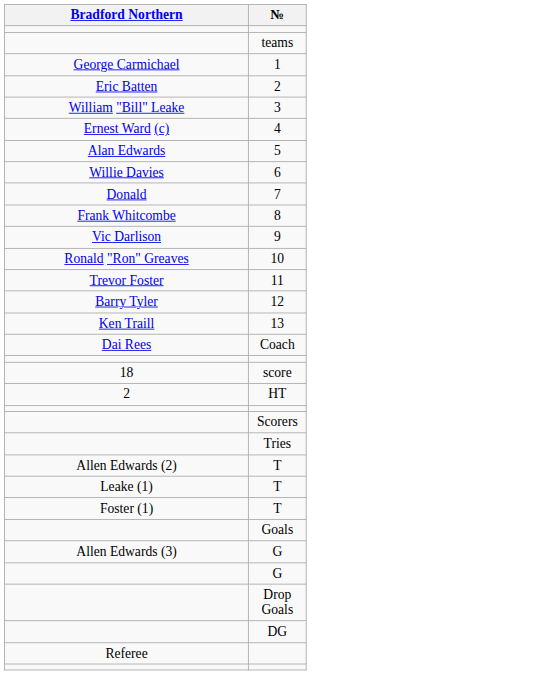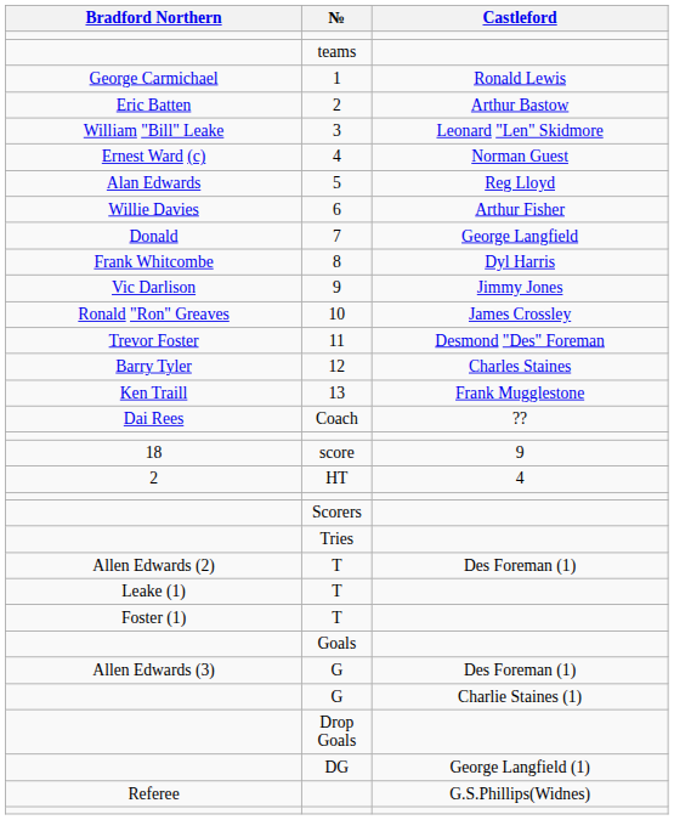 <table class="wikitable" style="text-align:center;">
 <tr>
 <th width=280 abbr=winner><a href='#'>Bradford Northern</a></th>
 <th width=60 abbr="Number">№</th>
+<th width=280 abbr=runner-up><a href='#'>Castleford</a></th>
 </tr>
 <tr>
+<td></td>
 <td></td>
 <td></td>
 </tr>
 <tr>
 <td></td>
 <td>teams</td>
+<td></td>
 </tr>
 <tr>
 <td><a href='#'>George Carmichael</a></td>
 <td>1</td>
+<td><a href='#'>Ronald Lewis</a></td>
 </tr>
 <tr>
 <td><a href='#'>Eric Batten</a></td>
 <td>2</td>
+<td><a href='#'>Arthur Bastow</a></td>
 </tr>
 <tr>
 <td><a href='#'>William</a> <a href='#'>"Bill" Leake</a></td>
 <td>3</td>
+<td><a href='#'>Leonard</a> <a href='#'>"Len" Skidmore</a></td>
 </tr>
 <tr>
 <td><a href='#'>Ernest Ward</a> <a href='#'>(c)</a></td>
 <td>4</td>
+<td><a href='#'>Norman Guest</a></td>
 </tr>
 <tr>
 <td><a href='#'>Alan Edwards</a></td>
 <td>5</td>
+<td><a href='#'>Reg Lloyd</a></td>
 </tr>
 <tr>
 <td><a href='#'>Willie Davies</a></td>
 <td>6</td>
+<td><a href='#'>Arthur Fisher</a></td>
 </tr>
 <tr>
 <td><a href='#'>Donald</a></td>
 <td>7</td>
+<td><a href='#'>George Langfield</a></td>
 </tr>
 <tr>
 <td><a href='#'>Frank Whitcombe</a></td>
 <td>8</td>
+<td><a href='#'>Dyl Harris</a></td>
 </tr>
 <tr>
 <td><a href='#'>Vic Darlison</a></td>
 <td>9</td>
+<td><a href='#'>Jimmy Jones</a></td>
 </tr>
 <tr>
 <td><a href='#'>Ronald</a> <a href='#'>"Ron" Greaves</a></td>
 <td>10</td>
+<td><a href='#'>James Crossley</a></td>
 </tr>
 <tr>
 <td><a href='#'>Trevor Foster</a></td>
 <td>11</td>
+<td><a href='#'>Desmond</a> <a href='#'>"Des" Foreman</a></td>
 </tr>
 <tr>
 <td><a href='#'>Barry Tyler</a></td>
 <td>12</td>
+<td><a href='#'>Charles Staines</a></td>
 </tr>
 <tr>
 <td><a href='#'>Ken Traill</a></td>
 <td>13</td>
+<td><a href='#'>Frank Mugglestone</a></td>
 </tr>
 <tr>
 <td><a href='#'>Dai Rees</a></td>
 <td>Coach</td>
+<td>??</td>
 </tr>
 <tr>
+<td></td>
 <td></td>
 <td></td>
 </tr>
 <tr>
 <td>18</td>
 <td>score</td>
+<td>9</td>
 </tr>
 <tr>
 <td>2</td>
 <td>HT</td>
+<td>4</td>
 </tr>
 <tr>
+<td></td>
 <td></td>
 <td></td>
 </tr>
 <tr>
 <td></td>
 <td>Scorers</td>
+<td></td>
 </tr>
 <tr>
 <td></td>
 <td>Tries</td>
+<td></td>
 </tr>
 <tr>
 <td>Allen Edwards (2)</td>
 <td>T</td>
+<td>Des Foreman (1)</td>
 </tr>
 <tr>
 <td>Leake (1)</td>
 <td>T</td>
+<td></td>
 </tr>
 <tr>
 <td>Foster (1)</td>
 <td>T</td>
+<td></td>
 </tr>
 <tr>
 <td></td>
 <td>Goals</td>
+<td></td>
 </tr>
 <tr>
 <td>Allen Edwards (3)</td>
 <td>G</td>
+<td>Des Foreman (1)</td>
 </tr>
 <tr>
 <td></td>
 <td>G</td>
+<td>Charlie Staines (1)</td>
 </tr>
 <tr>
 <td></td>
 <td>Drop Goals</td>
+<td></td>
 </tr>
 <tr>
 <td></td>
 <td>DG</td>
+<td>George Langfield (1)</td>
 </tr>
 <tr>
 <td>Referee</td>
 <td></td>
+<td>G.S.Phillips(Widnes)</td>
 </tr>
 <tr>
 <td></td>
 <td></td>
+<td></td>
 </tr>
 </table>
